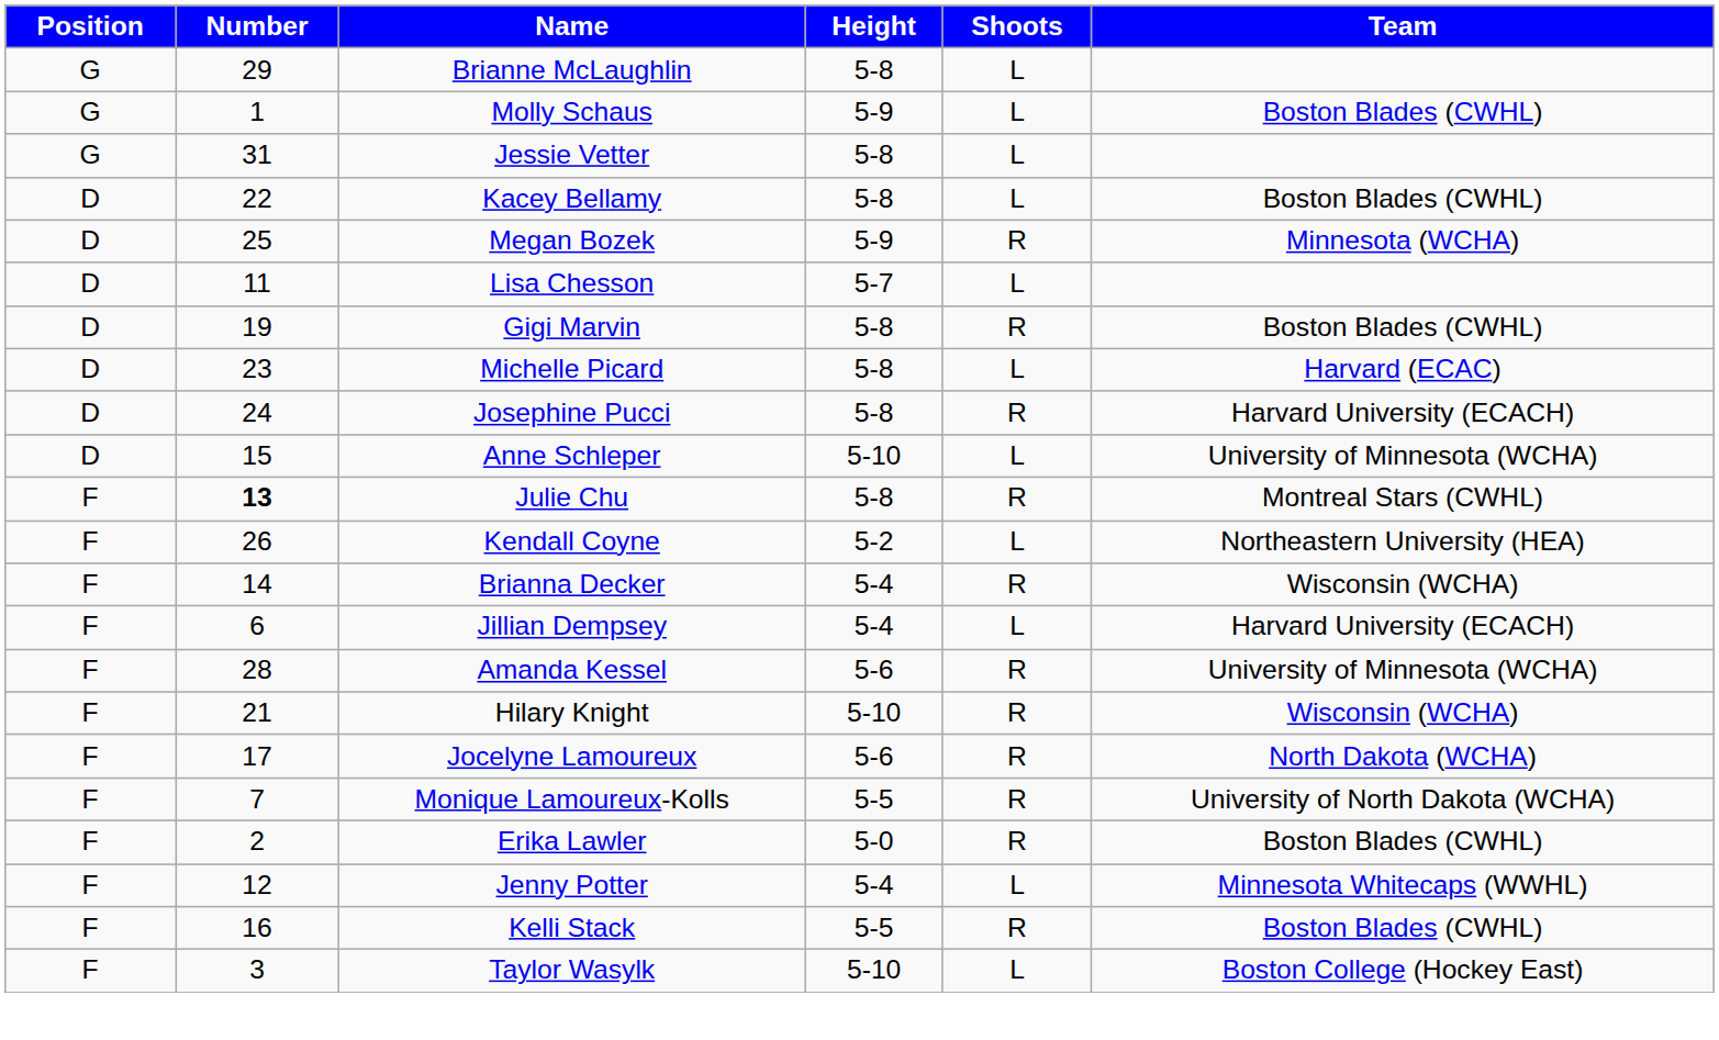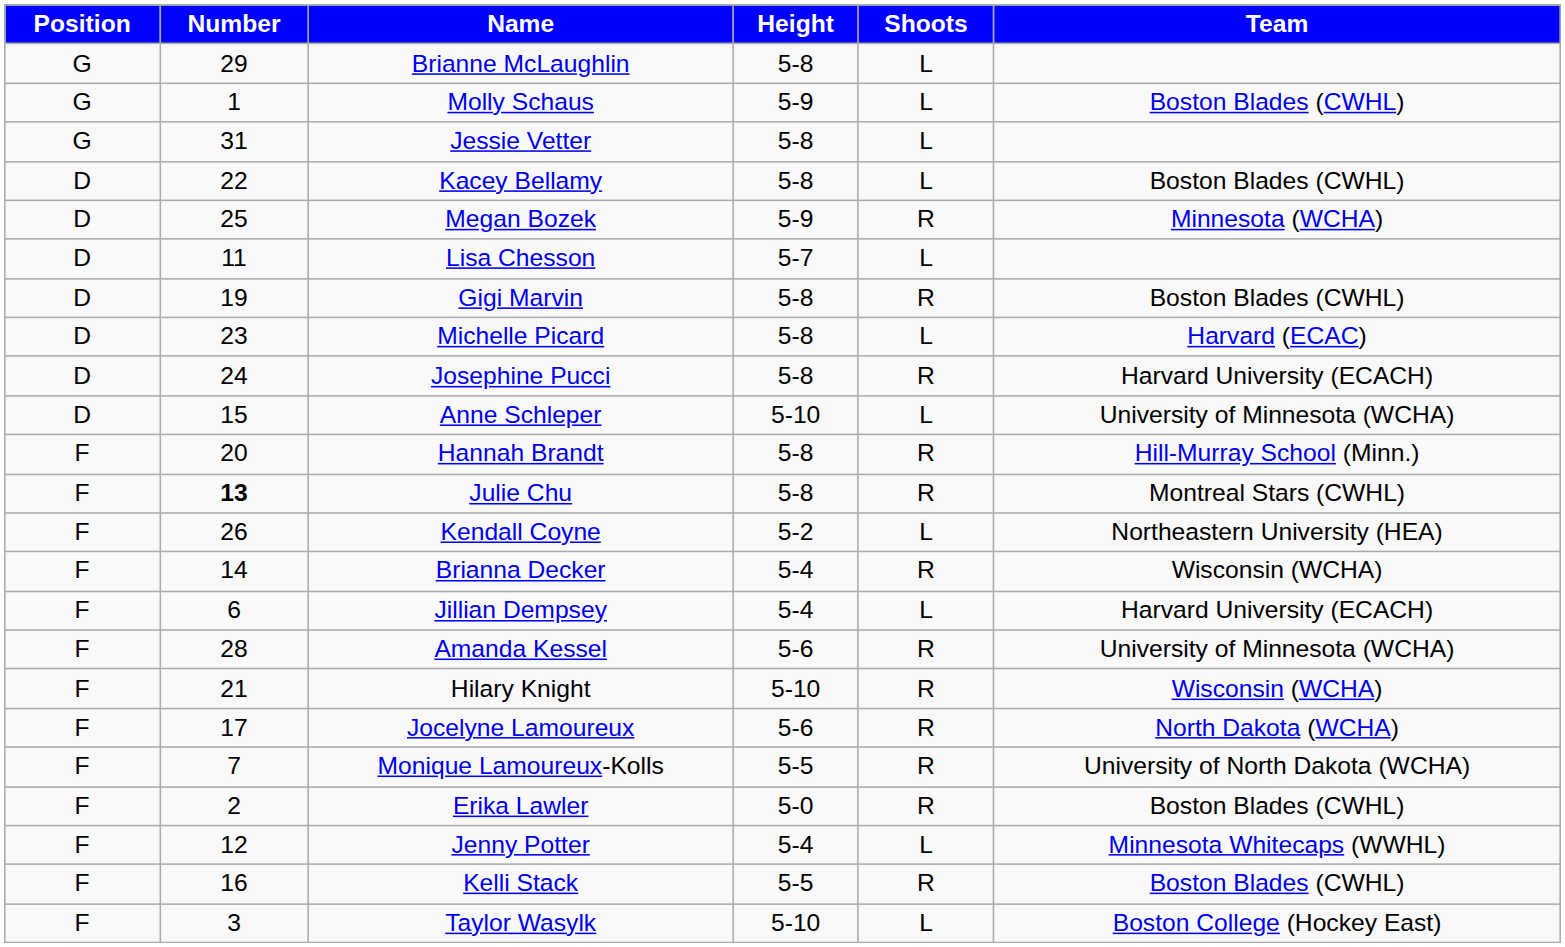 <table class="wikitable" width="80%">
 <tr align="center"  style=" background:blue; color:#FFFFFF;">
 <td><strong>Position</strong></td>
 <td><strong>Number</strong></td>
 <td><strong>Name</strong></td>
 <td><strong>Height</strong></td>
 <td><strong>Shoots</strong></td>
 <td><strong>Team</strong></td>
 </tr>
 <tr align="center" bgcolor="">
 <td>G</td>
 <td>29</td>
 <td><a href='#'>Brianne McLaughlin</a></td>
 <td>5-8</td>
 <td>L</td>
 <td></td>
 </tr>
 <tr align="center" bgcolor="">
 <td>G</td>
 <td>1</td>
 <td><a href='#'>Molly Schaus</a></td>
 <td>5-9</td>
 <td>L</td>
 <td><a href='#'>Boston Blades</a> (<a href='#'>CWHL</a>)</td>
 </tr>
 <tr align="center" bgcolor="">
 <td>G</td>
 <td>31</td>
 <td><a href='#'>Jessie Vetter</a></td>
 <td>5-8</td>
 <td>L</td>
 <td></td>
 </tr>
 <tr align="center" bgcolor="">
 <td>D</td>
 <td>22</td>
 <td><a href='#'>Kacey Bellamy</a></td>
 <td>5-8</td>
 <td>L</td>
 <td>Boston Blades (CWHL)</td>
 </tr>
 <tr align="center" bgcolor="">
 <td>D</td>
 <td>25</td>
 <td><a href='#'>Megan Bozek</a></td>
 <td>5-9</td>
 <td>R</td>
 <td><a href='#'>Minnesota</a> (<a href='#'>WCHA</a>)</td>
 </tr>
 <tr align="center" bgcolor="">
 <td>D</td>
 <td>11</td>
 <td><a href='#'>Lisa Chesson</a></td>
 <td>5-7</td>
 <td>L</td>
 <td></td>
 </tr>
 <tr align="center" bgcolor="">
 <td>D</td>
 <td>19</td>
 <td><a href='#'>Gigi Marvin</a></td>
 <td>5-8</td>
 <td>R</td>
 <td>Boston Blades (CWHL)</td>
 </tr>
 <tr align="center" bgcolor="">
 <td>D</td>
 <td>23</td>
 <td><a href='#'>Michelle Picard</a></td>
 <td>5-8</td>
 <td>L</td>
 <td><a href='#'>Harvard</a> (<a href='#'>ECAC</a>)</td>
 </tr>
 <tr align="center" bgcolor="">
 <td>D</td>
 <td>24</td>
 <td><a href='#'>Josephine Pucci</a></td>
 <td>5-8</td>
 <td>R</td>
 <td>Harvard University (ECACH)</td>
 </tr>
 <tr align="center" bgcolor="">
 <td>D</td>
 <td>15</td>
 <td><a href='#'>Anne Schleper</a></td>
 <td>5-10</td>
 <td>L</td>
 <td>University of Minnesota (WCHA)</td>
+</tr>
+<tr align="center" bgcolor="">
+<td>F</td>
+<td>20</td>
+<td><a href='#'>Hannah Brandt</a></td>
+<td>5-8</td>
+<td>R</td>
+<td><a href='#'>Hill-Murray School</a> (Minn.)</td>
 </tr>
 <tr align="center" bgcolor="">
 <td>F</td>
 <td><strong>13</strong></td>
 <td><a href='#'>Julie Chu</a></td>
 <td>5-8</td>
 <td>R</td>
 <td>Montreal Stars (CWHL)</td>
 </tr>
 <tr align="center" bgcolor="">
 <td>F</td>
 <td>26</td>
 <td><a href='#'>Kendall Coyne</a></td>
 <td>5-2</td>
 <td>L</td>
 <td>Northeastern University (HEA)</td>
 </tr>
 <tr align="center" bgcolor="">
 <td>F</td>
 <td>14</td>
 <td><a href='#'>Brianna Decker</a></td>
 <td>5-4</td>
 <td>R</td>
 <td>Wisconsin (WCHA)</td>
 </tr>
 <tr align="center" bgcolor="">
 <td>F</td>
 <td>6</td>
 <td><a href='#'>Jillian Dempsey</a></td>
 <td>5-4</td>
 <td>L</td>
 <td>Harvard University (ECACH)</td>
 </tr>
 <tr align="center" bgcolor="">
 <td>F</td>
 <td>28</td>
 <td><a href='#'>Amanda Kessel</a></td>
 <td>5-6</td>
 <td>R</td>
 <td>University of Minnesota (WCHA)</td>
 </tr>
 <tr align="center" bgcolor="">
 <td>F</td>
 <td>21</td>
 <td>Hilary Knight</td>
 <td>5-10</td>
 <td>R</td>
 <td><a href='#'>Wisconsin</a> (<a href='#'>WCHA</a>)</td>
 </tr>
 <tr align="center" bgcolor="">
 <td>F</td>
 <td>17</td>
 <td><a href='#'>Jocelyne Lamoureux</a></td>
 <td>5-6</td>
 <td>R</td>
 <td><a href='#'>North Dakota</a> (<a href='#'>WCHA</a>)</td>
 </tr>
 <tr align="center" bgcolor="">
 <td>F</td>
 <td>7</td>
 <td><a href='#'>Monique Lamoureux</a>-Kolls</td>
 <td>5-5</td>
 <td>R</td>
 <td>University of North Dakota (WCHA)</td>
 </tr>
 <tr align="center" bgcolor="">
 <td>F</td>
 <td>2</td>
 <td><a href='#'>Erika Lawler</a></td>
 <td>5-0</td>
 <td>R</td>
 <td>Boston Blades (CWHL)</td>
 </tr>
 <tr align="center" bgcolor="">
 <td>F</td>
 <td>12</td>
 <td><a href='#'>Jenny Potter</a></td>
 <td>5-4</td>
 <td>L</td>
 <td><a href='#'>Minnesota Whitecaps</a> (WWHL)</td>
 </tr>
 <tr align="center" bgcolor="">
 <td>F</td>
 <td>16</td>
 <td><a href='#'>Kelli Stack</a></td>
 <td>5-5</td>
 <td>R</td>
 <td><a href='#'>Boston Blades</a> (CWHL)</td>
 </tr>
 <tr align="center" bgcolor="">
 <td>F</td>
 <td>3</td>
 <td><a href='#'>Taylor Wasylk</a></td>
 <td>5-10</td>
 <td>L</td>
 <td><a href='#'>Boston College</a> (Hockey East)</td>
 </tr>
 <tr align="center" bgcolor="">
 </tr>
 </table>
